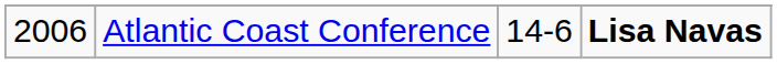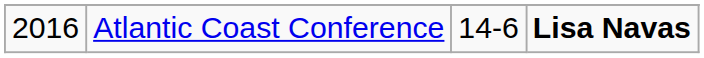 <table class="wikitable">
 <tr>
 </tr>
 <tr>
-<td>2006</td>
+<td>2016</td>
 <td><a href='#'>Atlantic Coast Conference</a></td>
 <td>14-6</td>
 <td><strong>Lisa Navas</strong></td>
 </tr>
 </table>
